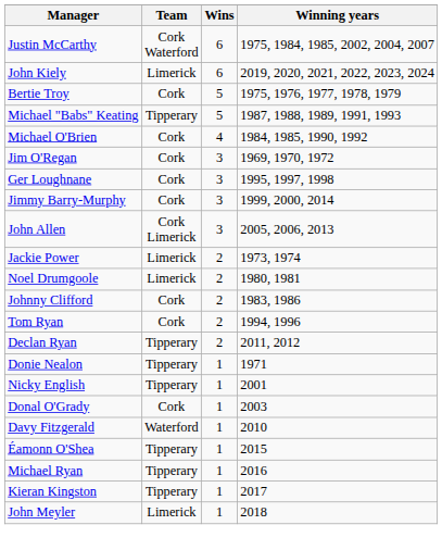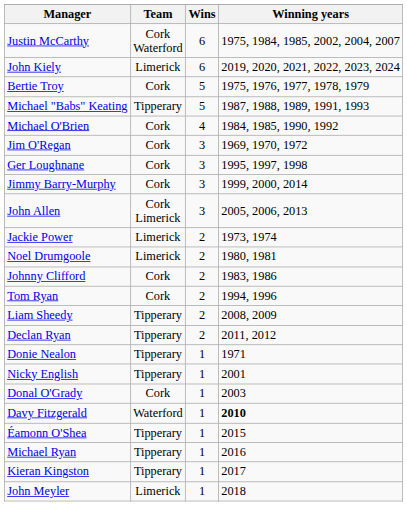 <table class="wikitable">
 <tr>
 </tr>
 <tr>
 <th>Manager</th>
 <th>Team</th>
 <th>Wins</th>
 <th>Winning years</th>
 </tr>
 <tr>
 <td> <a href='#'>Justin McCarthy</a></td>
 <td style="text-align:center">Cork<br>Waterford</td>
 <td style="text-align:center;">6</td>
 <td>1975, 1984, 1985, 2002, 2004, 2007</td>
 </tr>
 <tr>
 <td> <a href='#'>John Kiely</a></td>
 <td style="text-align:center">Limerick</td>
 <td style="text-align:center;">6</td>
 <td>2019, 2020, 2021, 2022, 2023, 2024</td>
 </tr>
 <tr>
 <td> <a href='#'>Bertie Troy</a></td>
 <td style="text-align:center">Cork</td>
 <td style="text-align:center;">5</td>
 <td>1975, 1976, 1977, 1978, 1979</td>
 </tr>
 <tr>
 <td> <a href='#'>Michael "Babs" Keating</a></td>
 <td style="text-align:center">Tipperary</td>
 <td style="text-align:center;">5</td>
 <td>1987, 1988, 1989, 1991, 1993</td>
 </tr>
 <tr>
 <td> <a href='#'>Michael O'Brien</a></td>
 <td style="text-align:center">Cork</td>
 <td style="text-align:center;">4</td>
 <td>1984, 1985, 1990, 1992</td>
 </tr>
 <tr>
 <td> <a href='#'>Jim O'Regan</a></td>
 <td style="text-align:center">Cork</td>
 <td style="text-align:center;">3</td>
 <td>1969, 1970, 1972</td>
 </tr>
 <tr>
 <td> <a href='#'>Ger Loughnane</a></td>
 <td style="text-align:center">Cork</td>
 <td style="text-align:center;">3</td>
 <td>1995, 1997, 1998</td>
 </tr>
 <tr>
 <td> <a href='#'>Jimmy Barry-Murphy</a></td>
 <td style="text-align:center">Cork</td>
 <td style="text-align:center;">3</td>
 <td>1999, 2000, 2014</td>
 </tr>
 <tr>
 <td> <a href='#'>John Allen</a></td>
 <td style="text-align:center">Cork<br>Limerick</td>
 <td style="text-align:center;">3</td>
 <td>2005, 2006, 2013</td>
 </tr>
 <tr>
 <td> <a href='#'>Jackie Power</a></td>
 <td style="text-align:center">Limerick</td>
 <td style="text-align:center;">2</td>
 <td>1973, 1974</td>
 </tr>
 <tr>
 <td> <a href='#'>Noel Drumgoole</a></td>
 <td style="text-align:center">Limerick</td>
 <td style="text-align:center;">2</td>
 <td>1980, 1981</td>
 </tr>
 <tr>
 <td> <a href='#'>Johnny Clifford</a></td>
 <td style="text-align:center">Cork</td>
 <td style="text-align:center;">2</td>
 <td>1983, 1986</td>
 </tr>
 <tr>
 <td> <a href='#'>Tom Ryan</a></td>
 <td style="text-align:center">Cork</td>
 <td style="text-align:center;">2</td>
 <td>1994, 1996</td>
 </tr>
 <tr>
+<td> <a href='#'>Liam Sheedy</a></td>
+<td style="text-align:center">Tipperary</td>
+<td style="text-align:center;">2</td>
+<td>2008, 2009</td>
+</tr>
+<tr>
 <td> <a href='#'>Declan Ryan</a></td>
 <td style="text-align:center">Tipperary</td>
 <td style="text-align:center;">2</td>
 <td>2011, 2012</td>
 </tr>
 <tr>
 <td><a href='#'>Donie Nealon</a></td>
 <td style="text-align:center">Tipperary</td>
 <td style="text-align:center;">1</td>
 <td>1971</td>
 </tr>
 <tr>
 <td> <a href='#'>Nicky English</a></td>
 <td style="text-align:center">Tipperary</td>
 <td style="text-align:center;">1</td>
 <td>2001</td>
 </tr>
 <tr>
 <td> <a href='#'>Donal O'Grady</a></td>
 <td style="text-align:center">Cork</td>
 <td style="text-align:center;">1</td>
 <td>2003</td>
 </tr>
 <tr>
 <td> <a href='#'>Davy Fitzgerald</a></td>
 <td style="text-align:center">Waterford</td>
 <td style="text-align:center;">1</td>
-<td>2010</td>
+<td><strong>2010</strong></td>
 </tr>
 <tr>
 <td> <a href='#'>Éamonn O'Shea</a></td>
 <td style="text-align:center">Tipperary</td>
 <td style="text-align:center;">1</td>
 <td>2015</td>
 </tr>
 <tr>
 <td> <a href='#'>Michael Ryan</a></td>
 <td style="text-align:center">Tipperary</td>
 <td style="text-align:center;">1</td>
 <td>2016</td>
 </tr>
 <tr>
 <td> <a href='#'>Kieran Kingston</a></td>
 <td style="text-align:center">Tipperary</td>
 <td style="text-align:center;">1</td>
 <td>2017</td>
 </tr>
 <tr>
 <td> <a href='#'>John Meyler</a></td>
 <td style="text-align:center">Limerick</td>
 <td style="text-align:center;">1</td>
 <td>2018</td>
 </tr>
 </table>
